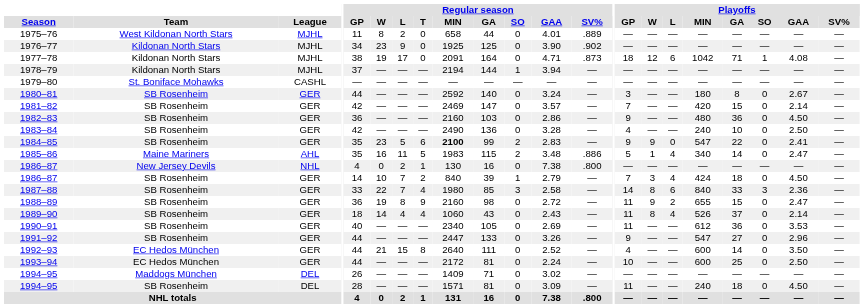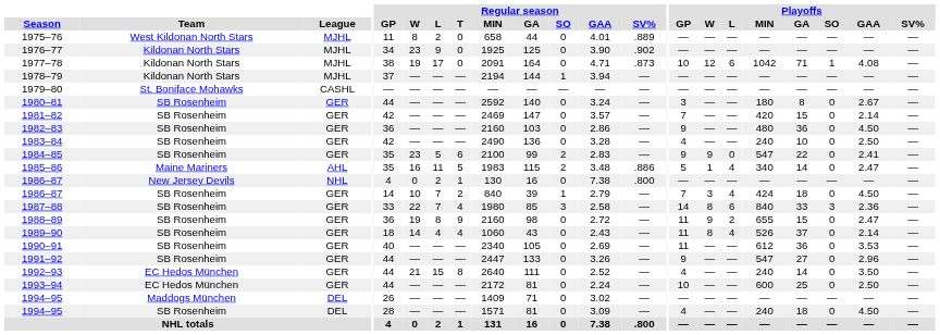 <table border="0" cellpadding="1" cellspacing="0" style="width:90%; text-align:center;">
 <tr bgcolor="#e0e0e0">
 <th colspan="3" bgcolor="#ffffff"></th>
 <th rowspan="99" bgcolor="#ffffff"></th>
 <th colspan="9" bgcolor="#e0e0e0"><a href='#'>Regular season</a></th>
 <th rowspan="99" bgcolor="#ffffff"></th>
 <th colspan="8" bgcolor="#e0e0e0"><a href='#'>Playoffs</a></th>
 </tr>
 <tr bgcolor="#e0e0e0">
 <th><a href='#'>Season</a></th>
 <th>Team</th>
 <th>League</th>
 <th>GP</th>
 <th>W</th>
 <th>L</th>
 <th>T</th>
 <th>MIN</th>
 <th>GA</th>
 <th><a href='#'>SO</a></th>
 <th><a href='#'>GAA</a></th>
 <th><a href='#'>SV%</a></th>
 <th>GP</th>
 <th>W</th>
 <th>L</th>
 <th>MIN</th>
 <th>GA</th>
 <th>SO</th>
 <th>GAA</th>
 <th>SV%</th>
 </tr>
 <tr>
 <td>1975–76</td>
 <td><a href='#'>West Kildonan North Stars</a></td>
 <td><a href='#'>MJHL</a></td>
 <td>11</td>
 <td>8</td>
 <td>2</td>
 <td>0</td>
 <td>658</td>
 <td>44</td>
 <td>0</td>
 <td>4.01</td>
 <td>.889</td>
 <td>—</td>
 <td>—</td>
 <td>—</td>
 <td>—</td>
 <td>—</td>
 <td>—</td>
 <td>—</td>
 <td>—</td>
 </tr>
 <tr bgcolor="#f0f0f0">
 <td>1976–77</td>
 <td><a href='#'>Kildonan North Stars</a></td>
 <td>MJHL</td>
 <td>34</td>
 <td>23</td>
 <td>9</td>
 <td>0</td>
 <td>1925</td>
 <td>125</td>
 <td>0</td>
 <td>3.90</td>
 <td>.902</td>
 <td>—</td>
 <td>—</td>
 <td>—</td>
 <td>—</td>
 <td>—</td>
 <td>—</td>
 <td>—</td>
 <td>—</td>
 </tr>
 <tr>
 <td>1977–78</td>
 <td>Kildonan North Stars</td>
 <td>MJHL</td>
 <td>38</td>
 <td>19</td>
 <td>17</td>
 <td>0</td>
 <td>2091</td>
 <td>164</td>
 <td>0</td>
 <td>4.71</td>
 <td>.873</td>
-<td>18</td>
+<td>10</td>
 <td>12</td>
 <td>6</td>
 <td>1042</td>
 <td>71</td>
 <td>1</td>
 <td>4.08</td>
 <td>—</td>
 </tr>
 <tr bgcolor="#f0f0f0">
 <td>1978–79</td>
 <td>Kildonan North Stars</td>
 <td>MJHL</td>
 <td>37</td>
 <td>—</td>
 <td>—</td>
 <td>—</td>
 <td>2194</td>
 <td>144</td>
 <td>1</td>
 <td>3.94</td>
 <td>—</td>
 <td>—</td>
 <td>—</td>
 <td>—</td>
 <td>—</td>
 <td>—</td>
 <td>—</td>
 <td>—</td>
 <td>—</td>
 </tr>
 <tr>
 <td>1979–80</td>
 <td><a href='#'>St. Boniface Mohawks</a></td>
 <td>CASHL</td>
 <td>—</td>
 <td>—</td>
 <td>—</td>
 <td>—</td>
 <td>—</td>
 <td>—</td>
 <td>—</td>
 <td>—</td>
 <td>—</td>
 <td>—</td>
 <td>—</td>
 <td>—</td>
 <td>—</td>
 <td>—</td>
 <td>—</td>
 <td>—</td>
 <td>—</td>
 </tr>
 <tr bgcolor="#f0f0f0">
 <td><a href='#'>1980–81</a></td>
 <td><a href='#'>SB Rosenheim</a></td>
 <td><a href='#'>GER</a></td>
 <td>44</td>
 <td>—</td>
 <td>—</td>
 <td>—</td>
 <td>2592</td>
 <td>140</td>
 <td>0</td>
 <td>3.24</td>
 <td>—</td>
 <td>3</td>
 <td>—</td>
 <td>—</td>
 <td>180</td>
 <td>8</td>
 <td>0</td>
 <td>2.67</td>
 <td>—</td>
 </tr>
 <tr>
 <td><a href='#'>1981–82</a></td>
 <td>SB Rosenheim</td>
 <td>GER</td>
 <td>42</td>
 <td>—</td>
 <td>—</td>
 <td>—</td>
 <td>2469</td>
 <td>147</td>
 <td>0</td>
 <td>3.57</td>
 <td>—</td>
 <td>7</td>
 <td>—</td>
 <td>—</td>
 <td>420</td>
 <td>15</td>
 <td>0</td>
 <td>2.14</td>
 <td>—</td>
 </tr>
 <tr bgcolor="#f0f0f0">
 <td><a href='#'>1982–83</a></td>
 <td>SB Rosenheim</td>
 <td>GER</td>
 <td>36</td>
 <td>—</td>
 <td>—</td>
 <td>—</td>
 <td>2160</td>
 <td>103</td>
 <td>0</td>
 <td>2.86</td>
 <td>—</td>
 <td>9</td>
 <td>—</td>
 <td>—</td>
 <td>480</td>
 <td>36</td>
 <td>0</td>
 <td>4.50</td>
 <td>—</td>
 </tr>
 <tr>
 <td><a href='#'>1983–84</a></td>
 <td>SB Rosenheim</td>
 <td>GER</td>
 <td>42</td>
 <td>—</td>
 <td>—</td>
 <td>—</td>
 <td>2490</td>
 <td>136</td>
 <td>0</td>
 <td>3.28</td>
 <td>—</td>
 <td>4</td>
 <td>—</td>
 <td>—</td>
 <td>240</td>
 <td>10</td>
 <td>0</td>
 <td>2.50</td>
 <td>—</td>
 </tr>
 <tr bgcolor="#f0f0f0">
 <td><a href='#'>1984–85</a></td>
 <td>SB Rosenheim</td>
 <td>GER</td>
 <td>35</td>
 <td>23</td>
 <td>5</td>
 <td>6</td>
-<td><strong>2100</strong></td>
+<td>2100</td>
 <td>99</td>
 <td>2</td>
 <td>2.83</td>
 <td>—</td>
 <td>9</td>
 <td>9</td>
 <td>0</td>
 <td>547</td>
 <td>22</td>
 <td>0</td>
 <td>2.41</td>
 <td>—</td>
 </tr>
 <tr>
 <td><a href='#'>1985–86</a></td>
 <td><a href='#'>Maine Mariners</a></td>
 <td><a href='#'>AHL</a></td>
 <td>35</td>
 <td>16</td>
 <td>11</td>
 <td>5</td>
 <td>1983</td>
 <td>115</td>
 <td>2</td>
 <td>3.48</td>
 <td>.886</td>
 <td>5</td>
 <td>1</td>
 <td>4</td>
 <td>340</td>
 <td>14</td>
 <td>0</td>
 <td>2.47</td>
 <td>—</td>
 </tr>
 <tr bgcolor="#f0f0f0">
 <td><a href='#'>1986–87</a></td>
 <td><a href='#'>New Jersey Devils</a></td>
 <td><a href='#'>NHL</a></td>
 <td>4</td>
 <td>0</td>
 <td>2</td>
 <td>1</td>
 <td>130</td>
 <td>16</td>
 <td>0</td>
 <td>7.38</td>
 <td>.800</td>
 <td>—</td>
 <td>—</td>
 <td>—</td>
 <td>—</td>
 <td>—</td>
 <td>—</td>
 <td>—</td>
 <td>—</td>
 </tr>
 <tr>
 <td><a href='#'>1986–87</a></td>
 <td>SB Rosenheim</td>
 <td>GER</td>
 <td>14</td>
 <td>10</td>
 <td>7</td>
 <td>2</td>
 <td>840</td>
 <td>39</td>
 <td>1</td>
 <td>2.79</td>
 <td>—</td>
 <td>7</td>
 <td>3</td>
 <td>4</td>
 <td>424</td>
 <td>18</td>
 <td>0</td>
 <td>4.50</td>
 <td>—</td>
 </tr>
 <tr bgcolor="#f0f0f0">
 <td><a href='#'>1987–88</a></td>
 <td>SB Rosenheim</td>
 <td>GER</td>
 <td>33</td>
 <td>22</td>
 <td>7</td>
 <td>4</td>
 <td>1980</td>
 <td>85</td>
 <td>3</td>
 <td>2.58</td>
 <td>—</td>
 <td>14</td>
 <td>8</td>
 <td>6</td>
 <td>840</td>
 <td>33</td>
 <td>3</td>
 <td>2.36</td>
 <td>—</td>
 </tr>
 <tr>
 <td><a href='#'>1988–89</a></td>
 <td>SB Rosenheim</td>
 <td>GER</td>
 <td>36</td>
 <td>19</td>
 <td>8</td>
 <td>9</td>
 <td>2160</td>
 <td>98</td>
 <td>0</td>
 <td>2.72</td>
 <td>—</td>
 <td>11</td>
 <td>9</td>
 <td>2</td>
 <td>655</td>
 <td>15</td>
 <td>0</td>
 <td>2.47</td>
 <td>—</td>
 </tr>
 <tr bgcolor="#f0f0f0">
 <td><a href='#'>1989–90</a></td>
 <td>SB Rosenheim</td>
 <td>GER</td>
 <td>18</td>
 <td>14</td>
 <td>4</td>
 <td>4</td>
 <td>1060</td>
 <td>43</td>
 <td>0</td>
 <td>2.43</td>
 <td>—</td>
 <td>11</td>
 <td>8</td>
 <td>4</td>
 <td>526</td>
 <td>37</td>
 <td>0</td>
 <td>2.14</td>
 <td>—</td>
 </tr>
 <tr>
 <td><a href='#'>1990–91</a></td>
 <td>SB Rosenheim</td>
 <td>GER</td>
 <td>40</td>
 <td>—</td>
 <td>—</td>
 <td>—</td>
 <td>2340</td>
 <td>105</td>
 <td>0</td>
 <td>2.69</td>
 <td>—</td>
 <td>11</td>
 <td>—</td>
 <td>—</td>
 <td>612</td>
 <td>36</td>
 <td>0</td>
 <td>3.53</td>
 <td>—</td>
 </tr>
 <tr bgcolor="#f0f0f0">
 <td><a href='#'>1991–92</a></td>
 <td>SB Rosenheim</td>
 <td>GER</td>
 <td>44</td>
 <td>—</td>
 <td>—</td>
 <td>—</td>
 <td>2447</td>
 <td>133</td>
 <td>0</td>
 <td>3.26</td>
 <td>—</td>
 <td>9</td>
 <td>—</td>
 <td>—</td>
 <td>547</td>
 <td>27</td>
 <td>0</td>
 <td>2.96</td>
 <td>—</td>
 </tr>
 <tr>
 <td><a href='#'>1992–93</a></td>
 <td><a href='#'>EC Hedos München</a></td>
 <td>GER</td>
 <td>44</td>
 <td>21</td>
 <td>15</td>
 <td>8</td>
 <td>2640</td>
 <td>111</td>
 <td>0</td>
 <td>2.52</td>
 <td>—</td>
 <td>4</td>
 <td>—</td>
 <td>—</td>
-<td>600</td>
+<td>240</td>
 <td>14</td>
 <td>0</td>
 <td>3.50</td>
 <td>—</td>
 </tr>
 <tr bgcolor="#f0f0f0">
 <td><a href='#'>1993–94</a></td>
 <td>EC Hedos München</td>
 <td>GER</td>
 <td>44</td>
 <td>—</td>
 <td>—</td>
 <td>—</td>
 <td>2172</td>
 <td>81</td>
 <td>0</td>
 <td>2.24</td>
 <td>—</td>
 <td>10</td>
 <td>—</td>
 <td>—</td>
 <td>600</td>
 <td>25</td>
 <td>0</td>
 <td>2.50</td>
 <td>—</td>
 </tr>
 <tr>
 <td><a href='#'>1994–95</a></td>
 <td><a href='#'>Maddogs München</a></td>
 <td><a href='#'>DEL</a></td>
 <td>26</td>
 <td>—</td>
 <td>—</td>
 <td>—</td>
 <td>1409</td>
 <td>71</td>
 <td>0</td>
 <td>3.02</td>
 <td>—</td>
 <td>—</td>
 <td>—</td>
 <td>—</td>
 <td>—</td>
 <td>—</td>
 <td>—</td>
 <td>—</td>
 <td>—</td>
 </tr>
 <tr bgcolor="#f0f0f0">
 <td><a href='#'>1994–95</a></td>
 <td>SB Rosenheim</td>
 <td>DEL</td>
 <td>28</td>
 <td>—</td>
 <td>—</td>
 <td>—</td>
 <td>1571</td>
 <td>81</td>
 <td>0</td>
 <td>3.09</td>
 <td>—</td>
-<td>11</td>
+<td>4</td>
 <td>—</td>
 <td>—</td>
 <td>240</td>
 <td>18</td>
 <td>0</td>
 <td>4.50</td>
 <td>—</td>
 </tr>
 <tr bgcolor="#e0e0e0">
 <th colspan=3>NHL totals</th>
 <th>4</th>
 <th>0</th>
 <th>2</th>
 <th>1</th>
 <th>131</th>
 <th>16</th>
 <th>0</th>
 <th>7.38</th>
 <th>.800</th>
 <th>—</th>
 <th>—</th>
 <th>—</th>
 <th>—</th>
 <th>—</th>
 <th>—</th>
 <th>—</th>
 <th>—</th>
 </tr>
 </table>
